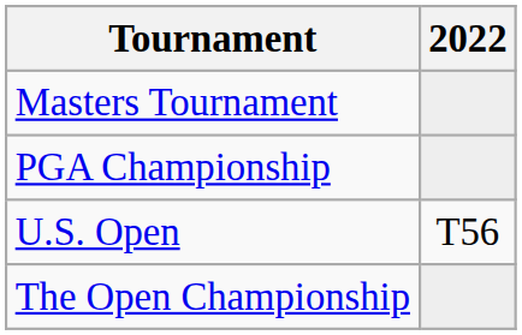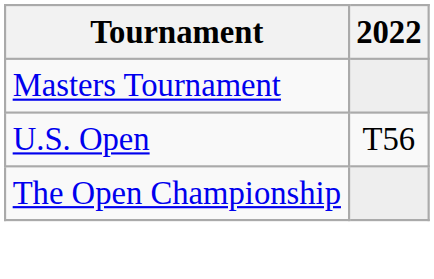 <table class="wikitable" style="font-size:95%;text-align:center;">
 <tr>
 <th>Tournament</th>
 <th>2022</th>
 </tr>
 <tr>
 <td align=left><a href='#'>Masters Tournament</a></td>
-<td style="background:#eeeeee;"></td>
-</tr>
-<tr>
-<td align=left><a href='#'>PGA Championship</a></td>
 <td style="background:#eeeeee;"></td>
 </tr>
 <tr>
 <td align=left><a href='#'>U.S. Open</a></td>
 <td>T56</td>
 </tr>
 <tr>
 <td align=left><a href='#'>The Open Championship</a></td>
 <td style="background:#eeeeee;"></td>
 </tr>
 </table>
